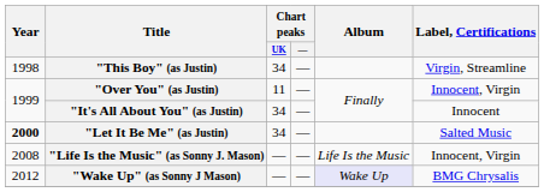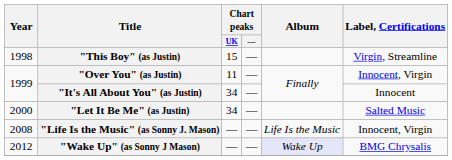 <table class="wikitable plainrowheaders" style="text-align:center;">
 <tr>
 <th scope="col" rowspan="2" style="width:2.5em;">Year</th>
 <th scope="col" rowspan="2">Title</th>
 <th scope="col" colspan="2"><small>Chart peaks</small></th>
 <th scope="col" rowspan="2">Album</th>
 <th scope="col" rowspan="2">Label, <a href='#'>Certifications</a></th>
 </tr>
 <tr>
 <th style="width:2em;font-size:70%;"><a href='#'>UK</a></th>
 <th style="width:2em;font-size:70%;">—</th>
 </tr>
 <tr>
 <td rowspan="1">1998</td>
 <th scope="row">"This Boy" <small>(as Justin)</small></th>
-<td>34</td>
+<td>15</td>
 <td>—</td>
 <td></td>
 <td><a href='#'>Virgin</a>, Streamline</td>
 </tr>
 <tr>
 <td rowspan="2">1999</td>
 <th scope="row">"Over You" <small>(as Justin)</small></th>
 <td>11</td>
 <td>—</td>
 <td rowspan="2"><em>Finally</em></td>
 <td><a href='#'>Innocent</a>, Virgin</td>
 </tr>
 <tr>
 <th scope="row">"It's All About You" <small>(as Justin)</small></th>
 <td>34</td>
 <td>—</td>
 <td>Innocent</td>
 </tr>
 <tr>
-<td rowspan="1"><strong>2000</strong></td>
+<td rowspan="1">2000</td>
 <th scope="row">"Let It Be Me" <small>(as Justin)</small></th>
 <td>34</td>
 <td>—</td>
 <td></td>
 <td><a href='#'>Salted Music</a></td>
 </tr>
 <tr>
 <td rowspan="1">2008</td>
 <th scope="row">"Life Is the Music" <small>(as Sonny J. Mason)</small></th>
 <td>—</td>
 <td>—</td>
 <td><em> Life Is the Music </em></td>
 <td>Innocent, Virgin</td>
 </tr>
 <tr>
 <td rowspan="1">2012</td>
 <th scope="row">"Wake Up" <small>(as Sonny J Mason)</small></th>
 <td>—</td>
 <td>—</td>
 <td style="background: lavender;"><em> Wake Up</em></td>
 <td><a href='#'>BMG Chrysalis</a></td>
 </tr>
 <tr>
 </tr>
 </table>
